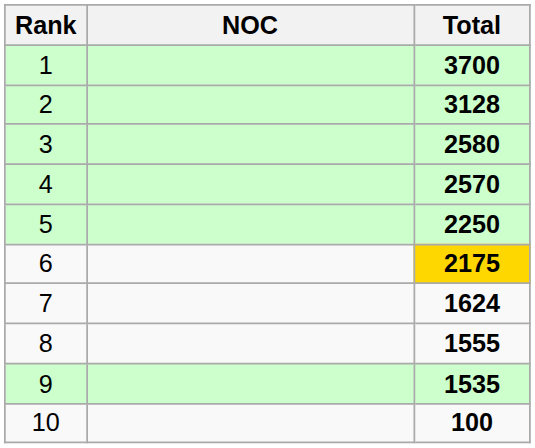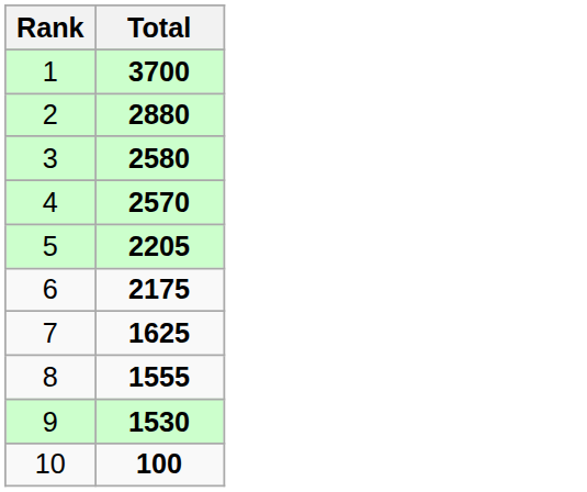 <table class="wikitable" style="text-align:center; font-size:90%">
 <tr>
 <th width=40>Rank</th>
-<th width=180>NOC</th>
 <th width=60>Total</th>
 </tr>
 <tr bgcolor=#ccffcc>
 <td>1</td>
-<td align=left></td>
 <td><strong>3700</strong></td>
 </tr>
 <tr bgcolor=#ccffcc>
 <td>2</td>
-<td align=left></td>
-<td><strong>3128</strong></td>
+<td><strong>2880</strong></td>
 </tr>
 <tr bgcolor=#ccffcc>
 <td>3</td>
-<td align=left></td>
 <td><strong>2580</strong></td>
 </tr>
 <tr bgcolor=#ccffcc>
 <td>4</td>
-<td align=left></td>
 <td><strong>2570</strong></td>
 </tr>
 <tr bgcolor=#ccffcc>
 <td>5</td>
-<td align=left></td>
-<td><strong>2250</strong></td>
+<td><strong>2205</strong></td>
 </tr>
 <tr>
 <td>6</td>
-<td align=left></td>
-<td style="background: gold;"><strong>2175</strong></td>
+<td><strong>2175</strong></td>
 </tr>
 <tr>
 <td>7</td>
-<td align=left></td>
-<td><strong>1624</strong></td>
+<td><strong>1625</strong></td>
 </tr>
 <tr>
 <td>8</td>
-<td align=left></td>
 <td><strong>1555</strong></td>
 </tr>
 <tr bgcolor=#ccffcc>
 <td>9</td>
-<td align=left></td>
-<td><strong>1535</strong></td>
+<td><strong>1530</strong></td>
 </tr>
 <tr>
 <td>10</td>
-<td align=left></td>
 <td><strong>100</strong></td>
 </tr>
 </table>
